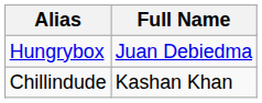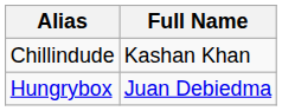 <table class="wikitable">
 <tr>
 <th>Alias</th>
 <th>Full Name</th>
 </tr>
 <tr>
+<td>Chillindude</td>
+<td>Kashan Khan</td>
+</tr>
+<tr>
 <td><a href='#'>Hungrybox</a></td>
 <td><a href='#'>Juan Debiedma</a></td>
 </tr>
-<tr>
-<td>Chillindude</td>
-<td>Kashan Khan</td>
-</tr>
 </table>
